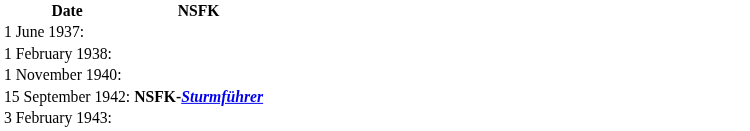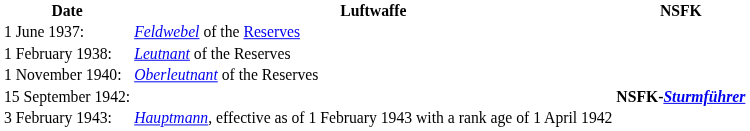 <table>
 <tr>
 <th>Date</th>
+<th>Luftwaffe</th>
 <th>NSFK</th>
 </tr>
 <tr>
 <td>1 June 1937:</td>
+<td><em><a href='#'>Feldwebel</a></em> of the <a href='#'>Reserves</a></td>
 <td></td>
 </tr>
 <tr>
 <td>1 February 1938:</td>
+<td><em><a href='#'>Leutnant</a></em> of the Reserves</td>
 <td></td>
 </tr>
 <tr>
 <td>1 November 1940:</td>
+<td><em><a href='#'>Oberleutnant</a></em> of the Reserves</td>
 <td></td>
 </tr>
 <tr>
 <td>15 September 1942:</td>
+<td></td>
 <td><strong>NSFK-<em><a href='#'>Sturmführer</a></em></strong></td>
 </tr>
 <tr>
 <td>3 February 1943:</td>
+<td><em><a href='#'>Hauptmann</a></em>, effective as of 1 February 1943 with a rank age of 1 April 1942</td>
 <td></td>
 </tr>
 </table>
